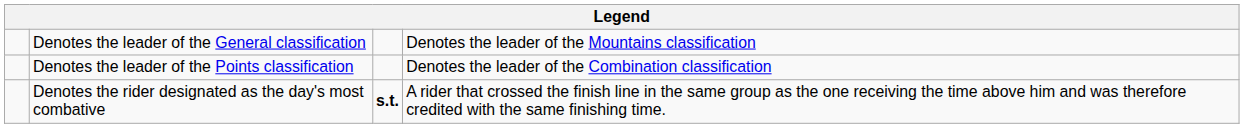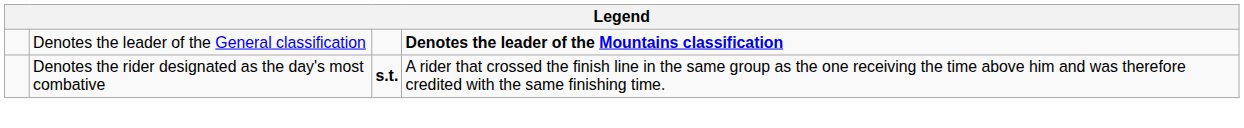 <table class="wikitable">
 <tr>
 <th colspan=4>Legend</th>
 </tr>
 <tr>
 <td>    </td>
 <td>Denotes the leader of the <a href='#'>General classification</a></td>
 <td>    </td>
-<td>Denotes the leader of the <a href='#'>Mountains classification</a></td>
-</tr>
-<tr>
-<td>    </td>
-<td>Denotes the leader of the <a href='#'>Points classification</a></td>
-<td>    </td>
-<td>Denotes the leader of the <a href='#'>Combination classification</a></td>
+<td><strong>Denotes the leader of the <a href='#'>Mountains classification</a></strong></td>
 </tr>
 <tr>
 <td>    </td>
 <td>Denotes the rider designated as the day's most combative</td>
 <td><strong>s.t.</strong></td>
 <td>A rider that crossed the finish line in the same group as the one receiving the time above him and was therefore credited with the same finishing time.</td>
 </tr>
 </table>
